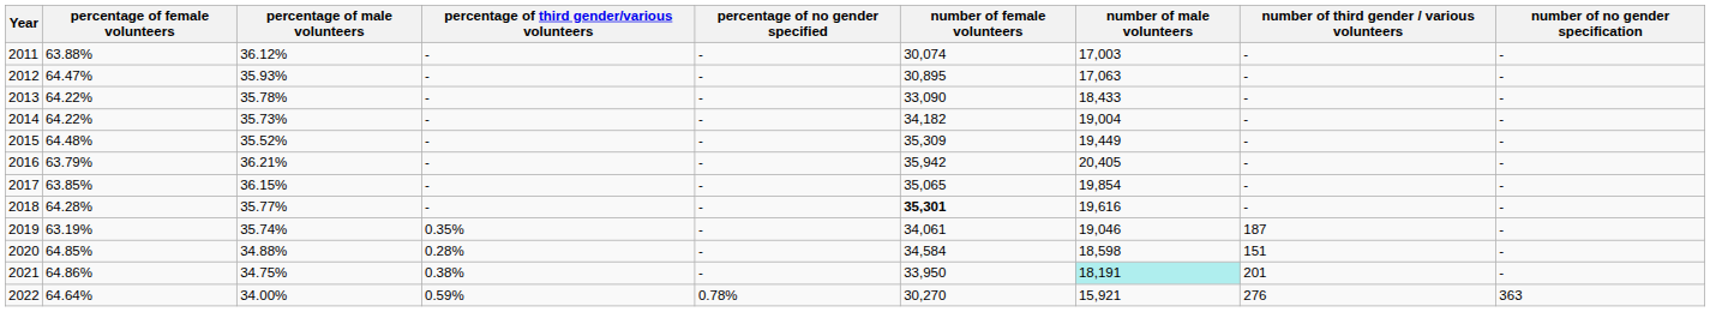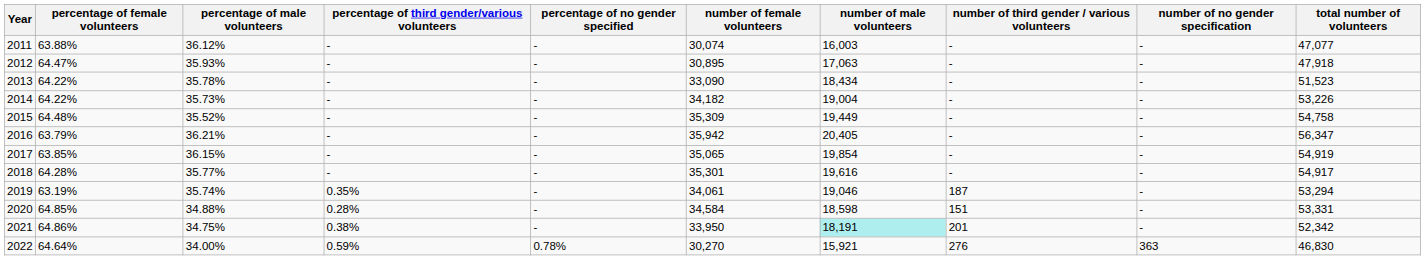 <table class="wikitable">
 <tr>
 <th>Year</th>
 <th>percentage of female volunteers</th>
 <th>percentage of male volunteers</th>
 <th>percentage of <a href='#'>third gender/various</a> volunteers</th>
 <th>percentage of no gender specified</th>
 <th>number of female volunteers</th>
 <th>number of male volunteers</th>
 <th>number of third gender / various volunteers</th>
 <th>number of no gender specification</th>
+<th>total number of volunteers</th>
 </tr>
 <tr>
 <td>2011</td>
 <td>63.88%</td>
 <td>36.12%</td>
 <td>-</td>
 <td>-</td>
 <td>30,074</td>
-<td>17,003</td>
+<td>16,003</td>
 <td>-</td>
 <td>-</td>
+<td>47,077</td>
 </tr>
 <tr>
 <td>2012</td>
 <td>64.47%</td>
 <td>35.93%</td>
 <td>-</td>
 <td>-</td>
 <td>30,895</td>
 <td>17,063</td>
 <td>-</td>
 <td>-</td>
+<td>47,918</td>
 </tr>
 <tr>
 <td>2013</td>
 <td>64.22%</td>
 <td>35.78%</td>
 <td>-</td>
 <td>-</td>
 <td>33,090</td>
-<td>18,433</td>
+<td>18,434</td>
 <td>-</td>
 <td>-</td>
+<td>51,523</td>
 </tr>
 <tr>
 <td>2014</td>
 <td>64.22%</td>
 <td>35.73%</td>
 <td>-</td>
 <td>-</td>
 <td>34,182</td>
 <td>19,004</td>
 <td>-</td>
 <td>-</td>
+<td>53,226</td>
 </tr>
 <tr>
 <td>2015</td>
 <td>64.48%</td>
 <td>35.52%</td>
 <td>-</td>
 <td>-</td>
 <td>35,309</td>
 <td>19,449</td>
 <td>-</td>
 <td>-</td>
+<td>54,758</td>
 </tr>
 <tr>
 <td>2016</td>
 <td>63.79%</td>
 <td>36.21%</td>
 <td>-</td>
 <td>-</td>
 <td>35,942</td>
 <td>20,405</td>
 <td>-</td>
 <td>-</td>
+<td>56,347</td>
 </tr>
 <tr>
 <td>2017</td>
 <td>63.85%</td>
 <td>36.15%</td>
 <td>-</td>
 <td>-</td>
 <td>35,065</td>
 <td>19,854</td>
 <td>-</td>
 <td>-</td>
+<td>54,919</td>
 </tr>
 <tr>
 <td>2018</td>
 <td>64.28%</td>
 <td>35.77%</td>
 <td>-</td>
 <td>-</td>
-<td><strong>35,301</strong></td>
+<td>35,301</td>
 <td>19,616</td>
 <td>-</td>
 <td>-</td>
+<td>54,917</td>
 </tr>
 <tr>
 <td>2019</td>
 <td>63.19%</td>
 <td>35.74%</td>
 <td>0.35%</td>
 <td>-</td>
 <td>34,061</td>
 <td>19,046</td>
 <td>187</td>
 <td>-</td>
+<td>53,294</td>
 </tr>
 <tr>
 <td>2020</td>
 <td>64.85%</td>
 <td>34.88%</td>
 <td>0.28%</td>
 <td>-</td>
 <td>34,584</td>
 <td>18,598</td>
 <td>151</td>
 <td>-</td>
+<td>53,331</td>
 </tr>
 <tr>
 <td>2021</td>
 <td>64.86%</td>
 <td>34.75%</td>
 <td>0.38%</td>
 <td>-</td>
 <td>33,950</td>
 <td style="background: paleturquoise;">18,191</td>
 <td>201</td>
 <td>-</td>
+<td>52,342</td>
 </tr>
 <tr>
 <td>2022</td>
 <td>64.64%</td>
 <td>34.00%</td>
 <td>0.59%</td>
 <td>0.78%</td>
 <td>30,270</td>
 <td>15,921</td>
 <td>276</td>
 <td>363</td>
+<td>46,830</td>
 </tr>
 </table>
